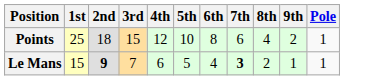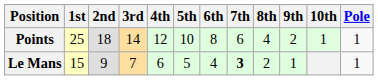 <table class="wikitable" style="font-size:85%; text-align:center;">
 <tr>
 <th>Position</th>
 <th>1st</th>
 <th>2nd</th>
 <th>3rd</th>
 <th>4th</th>
 <th>5th</th>
 <th>6th</th>
 <th>7th</th>
 <th>8th</th>
 <th>9th</th>
+<th>10th</th>
 <th><a href='#'>Pole</a></th>
 </tr>
 <tr>
 <th>Points</th>
 <td style="background:#FFFFBF;">25</td>
 <td style="background:#DFDFDF;">18</td>
-<td style="background:#FFDF9F;">15</td>
+<td style="background:#FFDF9F;">14</td>
 <td style="background:#DFFFDF;">12</td>
 <td style="background:#DFFFDF;">10</td>
 <td style="background:#DFFFDF;">8</td>
 <td style="background:#DFFFDF;">6</td>
 <td style="background:#DFFFDF;">4</td>
 <td style="background:#DFFFDF;">2</td>
+<td style="background:#DFFFDF;">1</td>
 <td>1</td>
 </tr>
 <tr>
 <th>Le Mans</th>
 <td style="background:#FFFFBF;">15</td>
-<td style="background:#DFDFDF;"><strong>9</strong></td>
+<td style="background:#DFDFDF;">9</td>
 <td style="background:#FFDF9F;">7</td>
 <td style="background:#DFFFDF;">6</td>
 <td style="background:#DFFFDF;">5</td>
 <td style="background:#DFFFDF;">4</td>
 <td style="background:#DFFFDF;"><strong>3</strong></td>
 <td style="background:#DFFFDF;">2</td>
 <td style="background:#DFFFDF;">1</td>
+<th></th>
 <td>1</td>
 </tr>
 </table>
